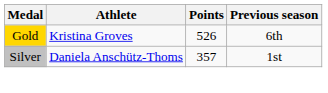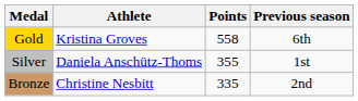 <table class="wikitable">
 <tr>
 <th><strong>Medal</strong></th>
 <th><strong>Athlete</strong></th>
 <th><strong>Points</strong></th>
 <th><strong>Previous season</strong></th>
 </tr>
 <tr align="center">
 <td bgcolor="gold">Gold</td>
 <td align="left"> <a href='#'>Kristina Groves</a></td>
-<td>526</td>
+<td>558</td>
 <td>6th</td>
 </tr>
 <tr align="center">
 <td bgcolor="silver">Silver</td>
 <td align="left"> <a href='#'>Daniela Anschütz-Thoms</a></td>
-<td>357</td>
+<td>355</td>
 <td>1st</td>
 </tr>
+<tr align="center">
+<td bgcolor="CC9966">Bronze</td>
+<td align="left"> <a href='#'>Christine Nesbitt</a></td>
+<td>335</td>
+<td>2nd</td>
+</tr>
 </table>
